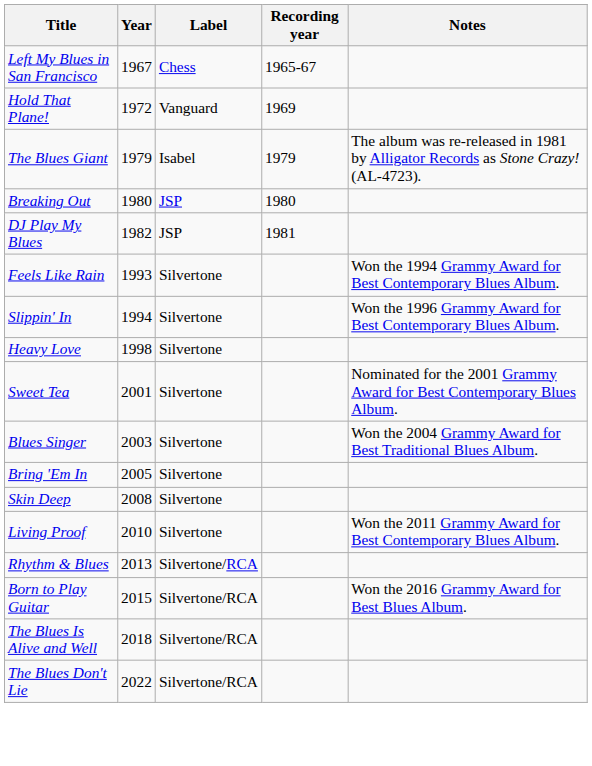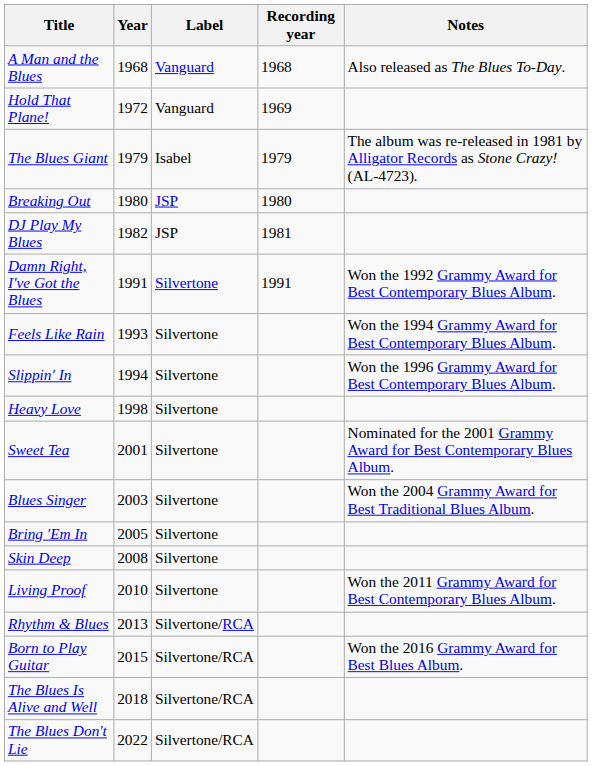 <table class="wikitable">
 <tr>
 <th>Title</th>
 <th>Year</th>
 <th>Label</th>
 <th>Recording year</th>
 <th>Notes</th>
 </tr>
 <tr>
-<td><em><a href='#'>Left My Blues in San Francisco</a></em></td>
-<td>1967</td>
-<td><a href='#'>Chess</a></td>
-<td>1965-67</td>
-<td></td>
+<td><em><a href='#'>A Man and the Blues</a></em></td>
+<td>1968</td>
+<td><a href='#'>Vanguard</a></td>
+<td>1968</td>
+<td>Also released as <em>The Blues To-Day</em>.</td>
 </tr>
 <tr>
 <td><em><a href='#'>Hold That Plane!</a></em></td>
 <td>1972</td>
 <td>Vanguard</td>
 <td>1969</td>
 <td></td>
 </tr>
 <tr>
 <td><a href='#'><em>The Blues Giant</em></a></td>
 <td>1979</td>
 <td>Isabel</td>
 <td>1979</td>
 <td>The album was re-released in 1981 by <a href='#'>Alligator Records</a> as <em>Stone Crazy!</em> (AL-4723)<em>.</em></td>
 </tr>
 <tr>
 <td><em><a href='#'>Breaking Out</a></em></td>
 <td>1980</td>
 <td><a href='#'>JSP</a></td>
 <td>1980</td>
 <td></td>
 </tr>
 <tr>
 <td><em><a href='#'>DJ Play My Blues</a></em></td>
 <td>1982</td>
 <td>JSP</td>
 <td>1981</td>
 <td></td>
+</tr>
+<tr>
+<td><em><a href='#'>Damn Right, I've Got the Blues</a></em></td>
+<td>1991</td>
+<td><a href='#'>Silvertone</a></td>
+<td>1991</td>
+<td>Won the 1992 <a href='#'>Grammy Award for Best Contemporary Blues Album</a>.</td>
 </tr>
 <tr>
 <td><em><a href='#'>Feels Like Rain</a></em></td>
 <td>1993</td>
 <td>Silvertone</td>
 <td></td>
 <td>Won the 1994 <a href='#'>Grammy Award for Best Contemporary Blues Album</a>.</td>
 </tr>
 <tr>
 <td><em><a href='#'>Slippin' In</a></em></td>
 <td>1994</td>
 <td>Silvertone</td>
 <td></td>
 <td>Won the 1996 <a href='#'>Grammy Award for Best Contemporary Blues Album</a>.</td>
 </tr>
 <tr>
 <td><a href='#'><em>Heavy Love</em></a></td>
 <td>1998</td>
 <td>Silvertone</td>
 <td></td>
 <td></td>
 </tr>
 <tr>
 <td><a href='#'><em>Sweet Tea</em></a></td>
 <td>2001</td>
 <td>Silvertone</td>
 <td></td>
 <td>Nominated for the 2001 <a href='#'>Grammy Award for Best Contemporary Blues Album</a>.</td>
 </tr>
 <tr>
 <td><em><a href='#'>Blues Singer</a></em></td>
 <td>2003</td>
 <td>Silvertone</td>
 <td></td>
 <td>Won the 2004 <a href='#'>Grammy Award for Best Traditional Blues Album</a>.</td>
 </tr>
 <tr>
 <td><a href='#'><em>Bring 'Em In</em></a></td>
 <td>2005</td>
 <td>Silvertone</td>
 <td></td>
 <td></td>
 </tr>
 <tr>
 <td><a href='#'><em>Skin Deep</em></a></td>
 <td>2008</td>
 <td>Silvertone</td>
 <td></td>
 <td></td>
 </tr>
 <tr>
 <td><a href='#'><em>Living Proof</em></a></td>
 <td>2010</td>
 <td>Silvertone</td>
 <td></td>
 <td>Won the 2011 <a href='#'>Grammy Award for Best Contemporary Blues Album</a>.</td>
 </tr>
 <tr>
 <td><a href='#'><em>Rhythm & Blues</em></a></td>
 <td>2013</td>
 <td>Silvertone/<a href='#'>RCA</a></td>
 <td></td>
 <td></td>
 </tr>
 <tr>
 <td><em><a href='#'>Born to Play Guitar</a></em></td>
 <td>2015</td>
 <td>Silvertone/RCA</td>
 <td></td>
 <td>Won the 2016 <a href='#'>Grammy Award for Best Blues Album</a>.</td>
 </tr>
 <tr>
 <td><em><a href='#'>The Blues Is Alive and Well</a></em></td>
 <td>2018</td>
 <td>Silvertone/RCA</td>
 <td></td>
 </tr>
 <tr>
 <td><em><a href='#'>The Blues Don't Lie</a></em></td>
 <td>2022</td>
 <td>Silvertone/RCA</td>
 <td></td>
 <td></td>
 </tr>
 </table>
